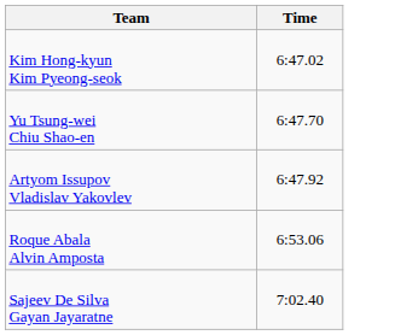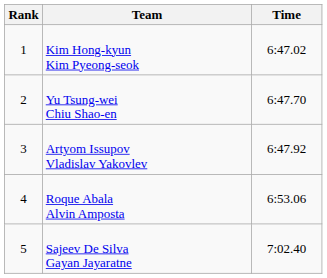 <table class=wikitable style="text-align:center">
 <tr>
+<th width=40>Rank</th>
 <th width=250>Team</th>
 <th width=80>Time</th>
 </tr>
 <tr>
+<td>1</td>
 <td align=left><br><a href='#'>Kim Hong-kyun</a><br><a href='#'>Kim Pyeong-seok</a></td>
 <td>6:47.02</td>
 </tr>
 <tr>
+<td>2</td>
 <td align=left><br><a href='#'>Yu Tsung-wei</a><br><a href='#'>Chiu Shao-en</a></td>
 <td>6:47.70</td>
 </tr>
 <tr>
+<td>3</td>
 <td align=left><br><a href='#'>Artyom Issupov</a><br><a href='#'>Vladislav Yakovlev</a></td>
 <td>6:47.92</td>
 </tr>
 <tr>
+<td>4</td>
 <td align=left><br><a href='#'>Roque Abala</a><br><a href='#'>Alvin Amposta</a></td>
 <td>6:53.06</td>
 </tr>
 <tr>
+<td>5</td>
 <td align=left><br><a href='#'>Sajeev De Silva</a><br><a href='#'>Gayan Jayaratne</a></td>
 <td>7:02.40</td>
 </tr>
 </table>
